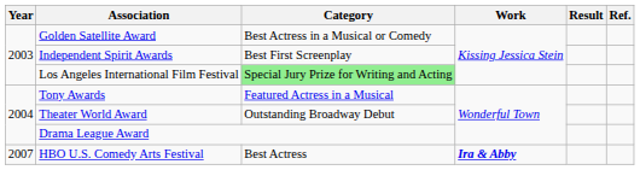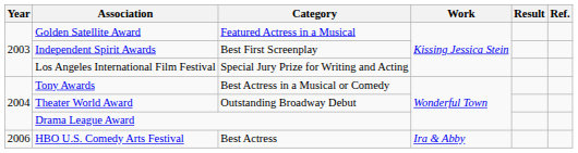 <table class="wikitable">
 <tr>
 <th>Year</th>
 <th>Association</th>
 <th>Category</th>
 <th>Work</th>
 <th>Result</th>
 <th class=unsortable>Ref.</th>
 </tr>
 <tr>
 <td rowspan=3>2003</td>
 <td><a href='#'>Golden Satellite Award</a></td>
-<td>Best Actress in a Musical or Comedy</td>
+<td><a href='#'>Featured Actress in a Musical</a></td>
 <td rowspan=3><em><a href='#'>Kissing Jessica Stein</a></em></td>
 <td></td>
 <td></td>
 </tr>
 <tr>
 <td><a href='#'>Independent Spirit Awards</a></td>
 <td>Best First Screenplay</td>
 <td></td>
 <td></td>
 </tr>
 <tr>
 <td>Los Angeles International Film Festival</td>
-<td style="background: lightgreen;">Special Jury Prize for Writing and Acting</td>
+<td>Special Jury Prize for Writing and Acting</td>
 <td></td>
 <td></td>
 </tr>
 <tr>
 <td rowspan=3>2004</td>
 <td><a href='#'>Tony Awards</a></td>
-<td><a href='#'>Featured Actress in a Musical</a></td>
+<td>Best Actress in a Musical or Comedy</td>
 <td rowspan=3><em><a href='#'>Wonderful Town</a></em></td>
 <td></td>
 <td></td>
 </tr>
 <tr>
 <td><a href='#'>Theater World Award</a></td>
 <td>Outstanding Broadway Debut</td>
 <td></td>
 <td></td>
 </tr>
 <tr>
 <td colspan=2><a href='#'>Drama League Award</a></td>
 <td></td>
 <td></td>
 </tr>
 <tr>
-<td>2007</td>
+<td>2006</td>
 <td><a href='#'>HBO U.S. Comedy Arts Festival</a></td>
 <td>Best Actress</td>
-<td><strong><em><a href='#'>Ira & Abby</a></em></strong></td>
+<td><em><a href='#'>Ira & Abby</a></em></td>
 <td></td>
 <td></td>
 </tr>
 </table>
